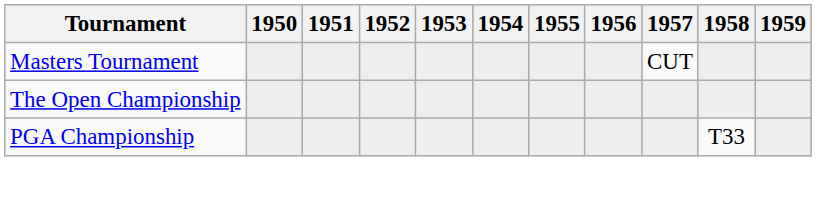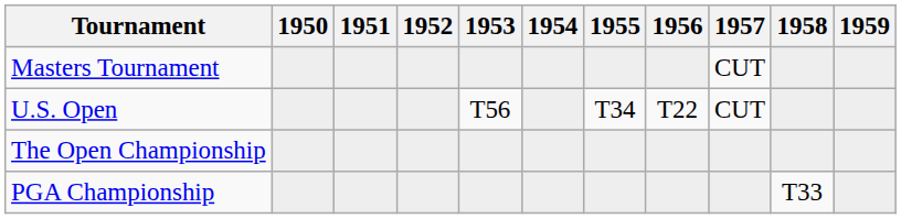 <table class="wikitable" style="font-size:95%;text-align:center;">
 <tr>
 <th>Tournament</th>
 <th>1950</th>
 <th>1951</th>
 <th>1952</th>
 <th>1953</th>
 <th>1954</th>
 <th>1955</th>
 <th>1956</th>
 <th>1957</th>
 <th>1958</th>
 <th>1959</th>
 </tr>
 <tr>
 <td align="left"><a href='#'>Masters Tournament</a></td>
 <td style="background:#eeeeee;"></td>
 <td style="background:#eeeeee;"></td>
 <td style="background:#eeeeee;"></td>
 <td style="background:#eeeeee;"></td>
 <td style="background:#eeeeee;"></td>
 <td style="background:#eeeeee;"></td>
 <td style="background:#eeeeee;"></td>
+<td>CUT</td>
+<td style="background:#eeeeee;"></td>
+<td style="background:#eeeeee;"></td>
+</tr>
+<tr>
+<td align="left"><a href='#'>U.S. Open</a></td>
+<td style="background:#eeeeee;"></td>
+<td style="background:#eeeeee;"></td>
+<td style="background:#eeeeee;"></td>
+<td>T56</td>
+<td style="background:#eeeeee;"></td>
+<td>T34</td>
+<td>T22</td>
 <td>CUT</td>
 <td style="background:#eeeeee;"></td>
 <td style="background:#eeeeee;"></td>
 </tr>
 <tr>
 <td align="left"><a href='#'>The Open Championship</a></td>
 <td style="background:#eeeeee;"></td>
 <td style="background:#eeeeee;"></td>
 <td style="background:#eeeeee;"></td>
 <td style="background:#eeeeee;"></td>
 <td style="background:#eeeeee;"></td>
 <td style="background:#eeeeee;"></td>
 <td style="background:#eeeeee;"></td>
 <td style="background:#eeeeee;"></td>
 <td style="background:#eeeeee;"></td>
 <td style="background:#eeeeee;"></td>
 </tr>
 <tr>
 <td align="left"><a href='#'>PGA Championship</a></td>
 <td style="background:#eeeeee;"></td>
 <td style="background:#eeeeee;"></td>
 <td style="background:#eeeeee;"></td>
 <td style="background:#eeeeee;"></td>
 <td style="background:#eeeeee;"></td>
 <td style="background:#eeeeee;"></td>
 <td style="background:#eeeeee;"></td>
 <td style="background:#eeeeee;"></td>
 <td>T33</td>
 <td style="background:#eeeeee;"></td>
 </tr>
 </table>
